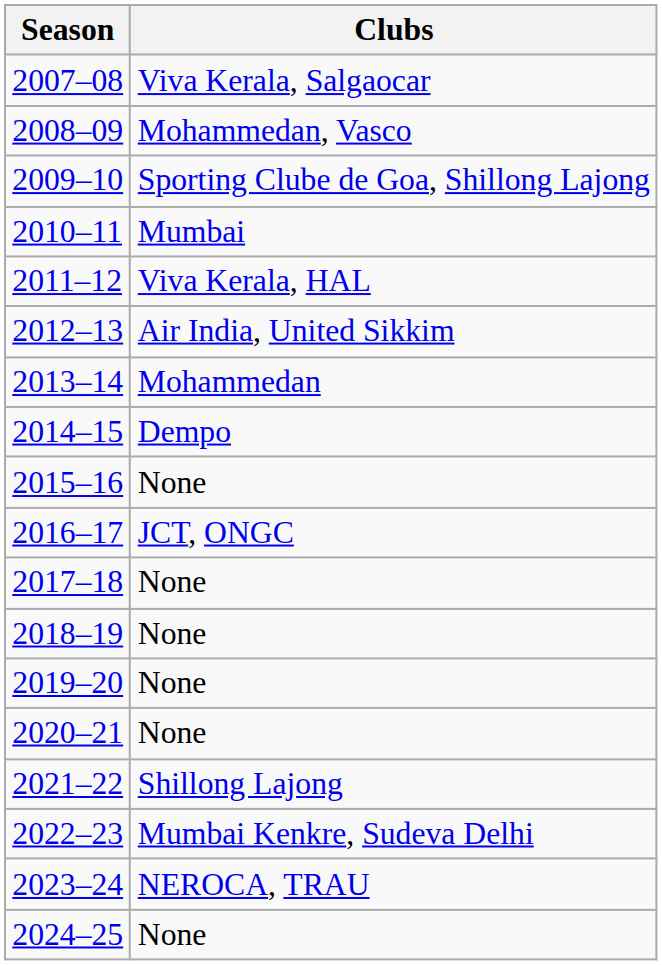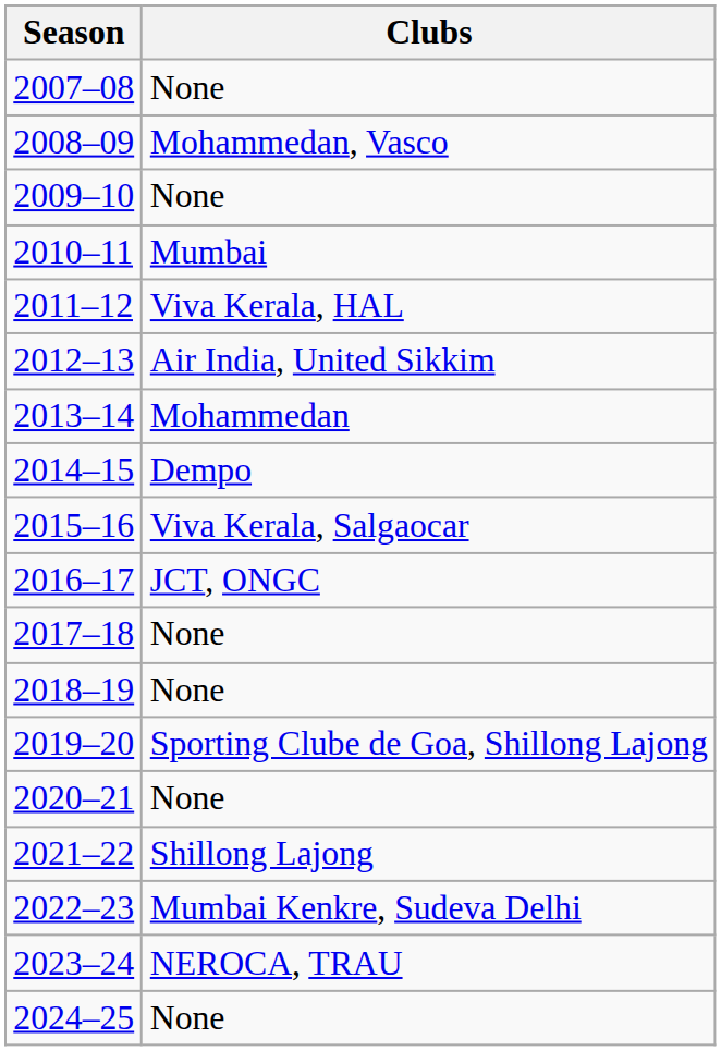 <table class="wikitable" style="text-align:left;">
 <tr>
 <th>Season</th>
 <th>Clubs</th>
 </tr>
 <tr>
 <td><a href='#'>2007–08</a></td>
-<td><a href='#'>Viva Kerala</a>, <a href='#'>Salgaocar</a></td>
+<td>None</td>
 </tr>
 <tr>
 <td><a href='#'>2008–09</a></td>
 <td><a href='#'>Mohammedan</a>, <a href='#'>Vasco</a></td>
 </tr>
 <tr>
 <td><a href='#'>2009–10</a></td>
-<td><a href='#'>Sporting Clube de Goa</a>, <a href='#'>Shillong Lajong</a></td>
+<td>None</td>
 </tr>
 <tr>
 <td><a href='#'>2010–11</a></td>
 <td><a href='#'>Mumbai</a></td>
 </tr>
 <tr>
 <td><a href='#'>2011–12</a></td>
 <td><a href='#'>Viva Kerala</a>, <a href='#'>HAL</a></td>
 </tr>
 <tr>
 <td><a href='#'>2012–13</a></td>
 <td><a href='#'>Air India</a>, <a href='#'>United Sikkim</a></td>
 </tr>
 <tr>
 <td><a href='#'>2013–14</a></td>
 <td><a href='#'>Mohammedan</a></td>
 </tr>
 <tr>
 <td><a href='#'>2014–15</a></td>
 <td><a href='#'>Dempo</a></td>
 </tr>
 <tr>
 <td><a href='#'>2015–16</a></td>
-<td>None</td>
+<td><a href='#'>Viva Kerala</a>, <a href='#'>Salgaocar</a></td>
 </tr>
 <tr>
 <td><a href='#'>2016–17</a></td>
 <td><a href='#'>JCT</a>, <a href='#'>ONGC</a></td>
 </tr>
 <tr>
 <td><a href='#'>2017–18</a></td>
 <td>None</td>
 </tr>
 <tr>
 <td><a href='#'>2018–19</a></td>
 <td>None</td>
 </tr>
 <tr>
 <td><a href='#'>2019–20</a></td>
-<td>None</td>
+<td><a href='#'>Sporting Clube de Goa</a>, <a href='#'>Shillong Lajong</a></td>
 </tr>
 <tr>
 <td><a href='#'>2020–21</a></td>
 <td>None</td>
 </tr>
 <tr>
 <td><a href='#'>2021–22</a></td>
 <td><a href='#'>Shillong Lajong</a></td>
 </tr>
 <tr>
 <td><a href='#'>2022–23</a></td>
 <td><a href='#'>Mumbai Kenkre</a>, <a href='#'>Sudeva Delhi</a></td>
 </tr>
 <tr>
 <td><a href='#'>2023–24</a></td>
 <td><a href='#'>NEROCA</a>, <a href='#'>TRAU</a></td>
 </tr>
 <tr>
 <td><a href='#'>2024–25</a></td>
 <td>None</td>
 </tr>
 </table>
